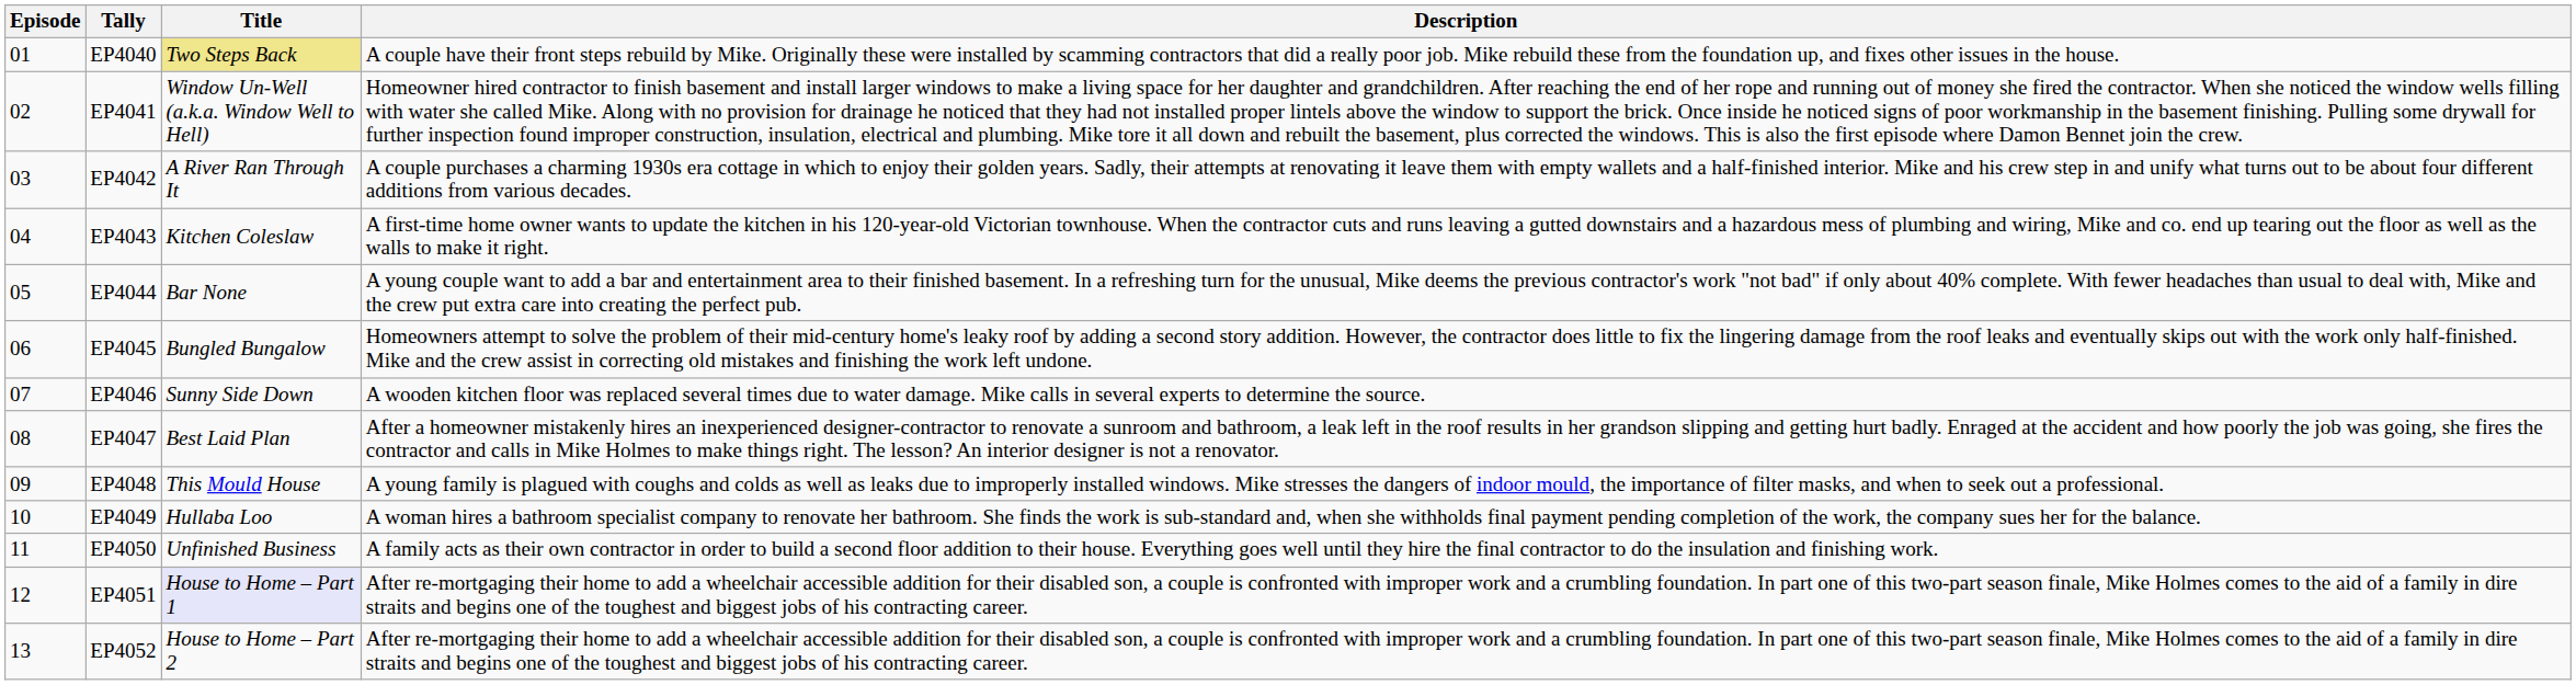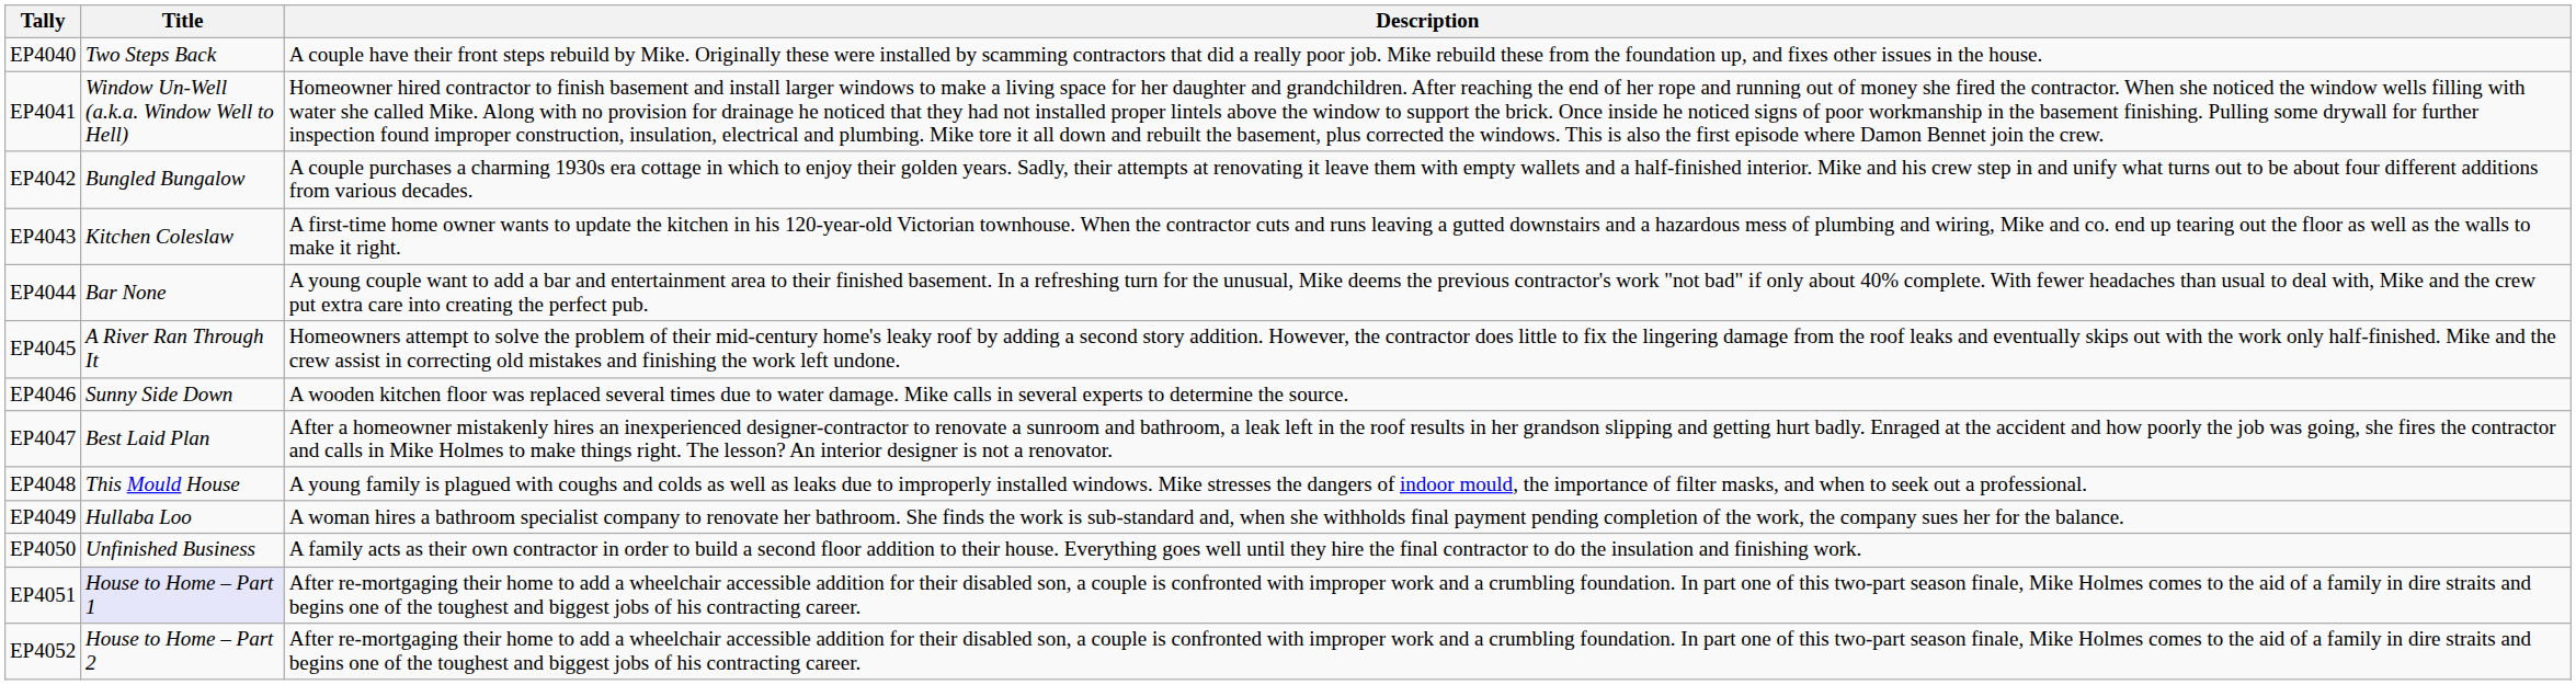 <table class="wikitable">
 <tr>
-<th>Episode</th>
 <th>Tally</th>
 <th>Title</th>
 <th>Description</th>
 </tr>
 <tr>
-<td>01</td>
 <td>EP4040</td>
-<td style="background: khaki;"><em>Two Steps Back</em></td>
+<td><em>Two Steps Back</em></td>
 <td>A couple have their front steps rebuild by Mike. Originally these were installed by scamming contractors that did a really poor job. Mike rebuild these from the foundation up, and fixes other issues in the house.</td>
 </tr>
 <tr>
-<td>02</td>
 <td>EP4041</td>
 <td><em>Window Un-Well (a.k.a. Window Well to Hell)</em></td>
 <td>Homeowner hired contractor to finish basement and install larger windows to make a living space for her daughter and grandchildren. After reaching the end of her rope and running out of money she fired the contractor. When she noticed the window wells filling with water she called Mike. Along with no provision for drainage he noticed that they had not installed proper lintels above the window to support the brick. Once inside he noticed signs of poor workmanship in the basement finishing. Pulling some drywall for further inspection found improper construction, insulation, electrical and plumbing. Mike tore it all down and rebuilt the basement, plus corrected the windows. This is also the first episode where Damon Bennet join the crew.</td>
 </tr>
 <tr>
-<td>03</td>
 <td>EP4042</td>
-<td><em>A River Ran Through It</em></td>
+<td><em>Bungled Bungalow</em></td>
 <td>A couple purchases a charming 1930s era cottage in which to enjoy their golden years. Sadly, their attempts at renovating it leave them with empty wallets and a half-finished interior. Mike and his crew step in and unify what turns out to be about four different additions from various decades.</td>
 </tr>
 <tr>
-<td>04</td>
 <td>EP4043</td>
 <td><em>Kitchen Coleslaw</em></td>
 <td>A first-time home owner wants to update the kitchen in his 120-year-old Victorian townhouse. When the contractor cuts and runs leaving a gutted downstairs and a hazardous mess of plumbing and wiring, Mike and co. end up tearing out the floor as well as the walls to make it right.</td>
 </tr>
 <tr>
-<td>05</td>
 <td>EP4044</td>
 <td><em>Bar None</em></td>
 <td>A young couple want to add a bar and entertainment area to their finished basement. In a refreshing turn for the unusual, Mike deems the previous contractor's work "not bad" if only about 40% complete. With fewer headaches than usual to deal with, Mike and the crew put extra care into creating the perfect pub.</td>
 </tr>
 <tr>
-<td>06</td>
 <td>EP4045</td>
-<td><em>Bungled Bungalow</em></td>
+<td><em>A River Ran Through It</em></td>
 <td>Homeowners attempt to solve the problem of their mid-century home's leaky roof by adding a second story addition. However, the contractor does little to fix the lingering damage from the roof leaks and eventually skips out with the work only half-finished. Mike and the crew assist in correcting old mistakes and finishing the work left undone.</td>
 </tr>
 <tr>
-<td>07</td>
 <td>EP4046</td>
 <td><em>Sunny Side Down</em></td>
 <td>A wooden kitchen floor was replaced several times due to water damage. Mike calls in several experts to determine the source.</td>
 </tr>
 <tr>
-<td>08</td>
 <td>EP4047</td>
 <td><em>Best Laid Plan</em></td>
 <td>After a homeowner mistakenly hires an inexperienced designer-contractor to renovate a sunroom and bathroom, a leak left in the roof results in her grandson slipping and getting hurt badly. Enraged at the accident and how poorly the job was going, she fires the contractor and calls in Mike Holmes to make things right. The lesson? An interior designer is not a renovator.</td>
 </tr>
 <tr>
-<td>09</td>
 <td>EP4048</td>
 <td><em>This <a href='#'>Mould</a> House</em></td>
 <td>A young family is plagued with coughs and colds as well as leaks due to improperly installed windows. Mike stresses the dangers of <a href='#'>indoor mould</a>, the importance of filter masks, and when to seek out a professional.</td>
 </tr>
 <tr>
-<td>10</td>
 <td>EP4049</td>
 <td><em>Hullaba Loo</em></td>
 <td>A woman hires a bathroom specialist company to renovate her bathroom. She finds the work is sub-standard and, when she withholds final payment pending completion of the work, the company sues her for the balance.</td>
 </tr>
 <tr>
-<td>11</td>
 <td>EP4050</td>
 <td><em>Unfinished Business</em></td>
 <td>A family acts as their own contractor in order to build a second floor addition to their house. Everything goes well until they hire the final contractor to do the insulation and finishing work.</td>
 </tr>
 <tr>
-<td>12</td>
 <td>EP4051</td>
 <td style="background: lavender;"><em>House to Home – Part 1</em></td>
 <td>After re-mortgaging their home to add a wheelchair accessible addition for their disabled son, a couple is confronted with improper work and a crumbling foundation. In part one of this two-part season finale, Mike Holmes comes to the aid of a family in dire straits and begins one of the toughest and biggest jobs of his contracting career.</td>
 </tr>
 <tr>
-<td>13</td>
 <td>EP4052</td>
 <td><em>House to Home – Part 2</em></td>
 <td>After re-mortgaging their home to add a wheelchair accessible addition for their disabled son, a couple is confronted with improper work and a crumbling foundation. In part one of this two-part season finale, Mike Holmes comes to the aid of a family in dire straits and begins one of the toughest and biggest jobs of his contracting career.</td>
 </tr>
 </table>
